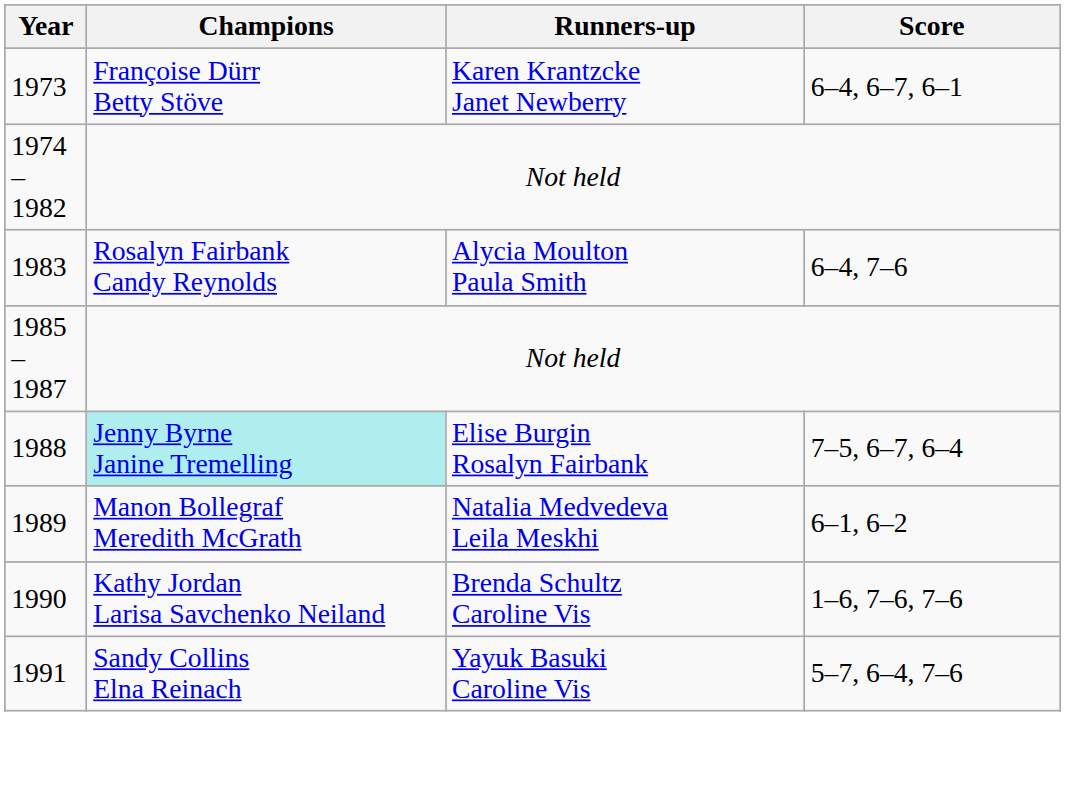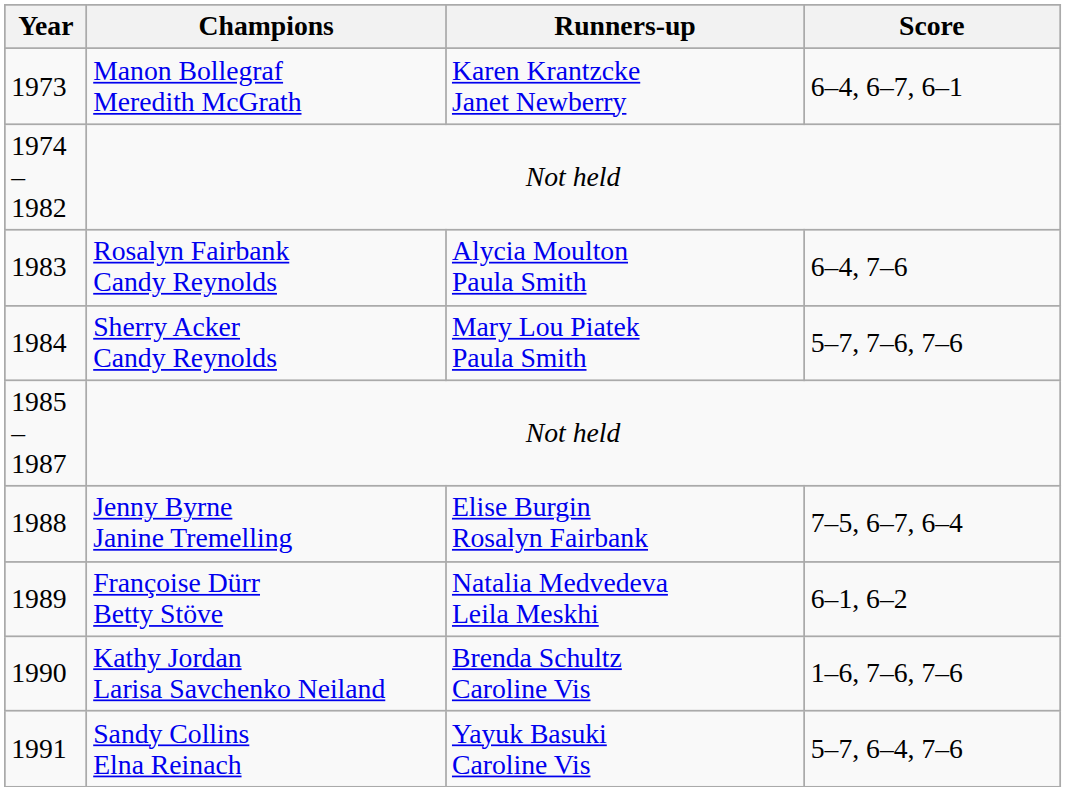 <table class="wikitable">
 <tr>
 <th style="width:40px">Year</th>
 <th style="width:200px">Champions</th>
 <th style="width:200px">Runners-up</th>
 <th style="width:140px" class="unsortable">Score</th>
 </tr>
 <tr>
 <td>1973</td>
-<td> <a href='#'>Françoise Dürr</a> <br>  <a href='#'>Betty Stöve</a></td>
+<td> <a href='#'>Manon Bollegraf</a> <br>  <a href='#'>Meredith McGrath</a></td>
 <td> <a href='#'>Karen Krantzcke</a> <br>  <a href='#'>Janet Newberry</a></td>
 <td>6–4, 6–7, 6–1</td>
 </tr>
 <tr>
 <td>1974<br>–<br>1982</td>
 <td colspan=3 align=center><em>Not held</em></td>
 </tr>
 <tr>
 <td>1983</td>
 <td> <a href='#'>Rosalyn Fairbank</a> <br>  <a href='#'>Candy Reynolds</a></td>
 <td> <a href='#'>Alycia Moulton</a> <br>  <a href='#'>Paula Smith</a></td>
 <td>6–4, 7–6</td>
 </tr>
 <tr>
+<td>1984</td>
+<td> <a href='#'>Sherry Acker</a> <br>  <a href='#'>Candy Reynolds</a></td>
+<td> <a href='#'>Mary Lou Piatek</a> <br>  <a href='#'>Paula Smith</a></td>
+<td>5–7, 7–6, 7–6</td>
+</tr>
+<tr>
 <td>1985<br>–<br>1987</td>
 <td colspan=3 align=center><em>Not held</em></td>
 </tr>
 <tr>
 <td>1988</td>
-<td style="background: paleturquoise;"> <a href='#'>Jenny Byrne</a> <br>  <a href='#'>Janine Tremelling</a></td>
+<td> <a href='#'>Jenny Byrne</a> <br>  <a href='#'>Janine Tremelling</a></td>
 <td> <a href='#'>Elise Burgin</a> <br>  <a href='#'>Rosalyn Fairbank</a></td>
 <td>7–5, 6–7, 6–4</td>
 </tr>
 <tr>
 <td>1989</td>
-<td> <a href='#'>Manon Bollegraf</a> <br>  <a href='#'>Meredith McGrath</a></td>
+<td> <a href='#'>Françoise Dürr</a> <br>  <a href='#'>Betty Stöve</a></td>
 <td> <a href='#'>Natalia Medvedeva</a> <br>  <a href='#'>Leila Meskhi</a></td>
 <td>6–1, 6–2</td>
 </tr>
 <tr>
 <td>1990</td>
 <td> <a href='#'>Kathy Jordan</a> <br>  <a href='#'>Larisa Savchenko Neiland</a></td>
 <td> <a href='#'>Brenda Schultz</a> <br>  <a href='#'>Caroline Vis</a></td>
 <td>1–6, 7–6, 7–6</td>
 </tr>
 <tr>
 <td>1991</td>
 <td> <a href='#'>Sandy Collins</a> <br>  <a href='#'>Elna Reinach</a></td>
 <td> <a href='#'>Yayuk Basuki</a> <br>  <a href='#'>Caroline Vis</a></td>
 <td>5–7, 6–4, 7–6</td>
 </tr>
 </table>
